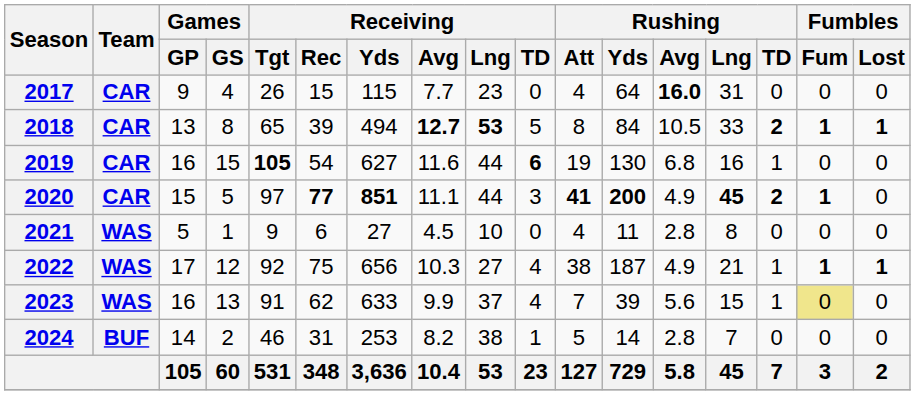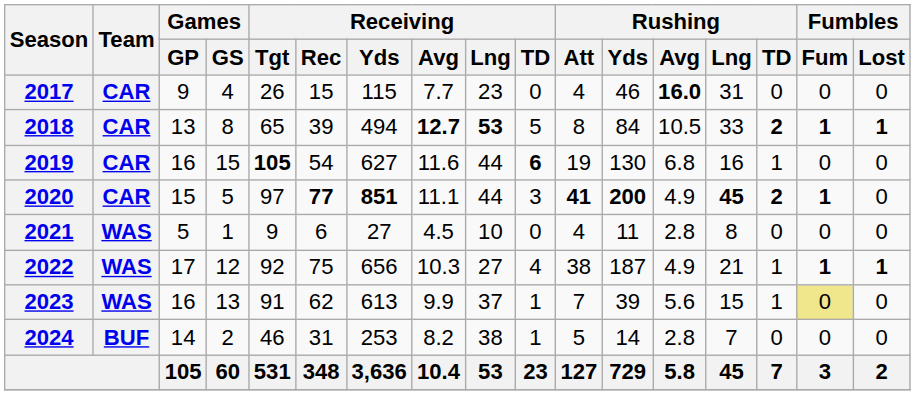 <table class="wikitable" style="text-align:center;">
 <tr>
 <th rowspan=2>Season</th>
 <th rowspan=2>Team</th>
 <th colspan=2>Games</th>
 <th colspan=6>Receiving</th>
 <th colspan=5>Rushing</th>
 <th colspan=2>Fumbles</th>
 </tr>
 <tr>
 <th>GP</th>
 <th>GS</th>
 <th>Tgt</th>
 <th>Rec</th>
 <th>Yds</th>
 <th>Avg</th>
 <th>Lng</th>
 <th>TD</th>
 <th>Att</th>
 <th>Yds</th>
 <th>Avg</th>
 <th>Lng</th>
 <th>TD</th>
 <th>Fum</th>
 <th>Lost</th>
 </tr>
 <tr>
 <th><a href='#'>2017</a></th>
 <th><a href='#'>CAR</a></th>
 <td>9</td>
 <td>4</td>
 <td>26</td>
 <td>15</td>
 <td>115</td>
 <td>7.7</td>
 <td>23</td>
 <td>0</td>
 <td>4</td>
-<td>64</td>
+<td>46</td>
 <td><strong>16.0</strong></td>
 <td>31</td>
 <td>0</td>
 <td>0</td>
 <td>0</td>
 </tr>
 <tr>
 <th><a href='#'>2018</a></th>
 <th><a href='#'>CAR</a></th>
 <td>13</td>
 <td>8</td>
 <td>65</td>
 <td>39</td>
 <td>494</td>
 <td><strong>12.7</strong></td>
 <td><strong>53</strong></td>
 <td>5</td>
 <td>8</td>
 <td>84</td>
 <td>10.5</td>
 <td>33</td>
 <td><strong>2</strong></td>
 <td><strong>1</strong></td>
 <td><strong>1</strong></td>
 </tr>
 <tr>
 <th><a href='#'>2019</a></th>
 <th><a href='#'>CAR</a></th>
 <td>16</td>
 <td>15</td>
 <td><strong>105</strong></td>
 <td>54</td>
 <td>627</td>
 <td>11.6</td>
 <td>44</td>
 <td><strong>6</strong></td>
 <td>19</td>
 <td>130</td>
 <td>6.8</td>
 <td>16</td>
 <td>1</td>
 <td>0</td>
 <td>0</td>
 </tr>
 <tr>
 <th><a href='#'>2020</a></th>
 <th><a href='#'>CAR</a></th>
 <td>15</td>
 <td>5</td>
 <td>97</td>
 <td><strong>77</strong></td>
 <td><strong>851</strong></td>
 <td>11.1</td>
 <td>44</td>
 <td>3</td>
 <td><strong>41</strong></td>
 <td><strong>200</strong></td>
 <td>4.9</td>
 <td><strong>45</strong></td>
 <td><strong>2</strong></td>
 <td><strong>1</strong></td>
 <td>0</td>
 </tr>
 <tr>
 <th><a href='#'>2021</a></th>
 <th><a href='#'>WAS</a></th>
 <td>5</td>
 <td>1</td>
 <td>9</td>
 <td>6</td>
 <td>27</td>
 <td>4.5</td>
 <td>10</td>
 <td>0</td>
 <td>4</td>
 <td>11</td>
 <td>2.8</td>
 <td>8</td>
 <td>0</td>
 <td>0</td>
 <td>0</td>
 </tr>
 <tr>
 <th><a href='#'>2022</a></th>
 <th><a href='#'>WAS</a></th>
 <td>17</td>
 <td>12</td>
 <td>92</td>
 <td>75</td>
 <td>656</td>
 <td>10.3</td>
 <td>27</td>
 <td>4</td>
 <td>38</td>
 <td>187</td>
 <td>4.9</td>
 <td>21</td>
 <td>1</td>
 <td><strong>1</strong></td>
 <td><strong>1</strong></td>
 </tr>
 <tr>
 <th><a href='#'>2023</a></th>
 <th><a href='#'>WAS</a></th>
 <td>16</td>
 <td>13</td>
 <td>91</td>
 <td>62</td>
-<td>633</td>
+<td>613</td>
 <td>9.9</td>
 <td>37</td>
-<td>4</td>
+<td>1</td>
 <td>7</td>
 <td>39</td>
 <td>5.6</td>
 <td>15</td>
 <td>1</td>
 <td style="background: khaki;">0</td>
 <td>0</td>
 </tr>
 <tr>
 <th><a href='#'>2024</a></th>
 <th><a href='#'>BUF</a></th>
 <td>14</td>
 <td>2</td>
 <td>46</td>
 <td>31</td>
 <td>253</td>
 <td>8.2</td>
 <td>38</td>
 <td>1</td>
 <td>5</td>
 <td>14</td>
 <td>2.8</td>
 <td>7</td>
 <td>0</td>
 <td>0</td>
 <td>0</td>
 </tr>
 <tr>
 <th colspan="2"></th>
 <th>105</th>
 <th>60</th>
 <th>531</th>
 <th>348</th>
 <th>3,636</th>
 <th>10.4</th>
 <th>53</th>
 <th>23</th>
 <th>127</th>
 <th>729</th>
 <th>5.8</th>
 <th>45</th>
 <th>7</th>
 <th>3</th>
 <th>2</th>
 </tr>
 <tr>
 </tr>
 </table>
